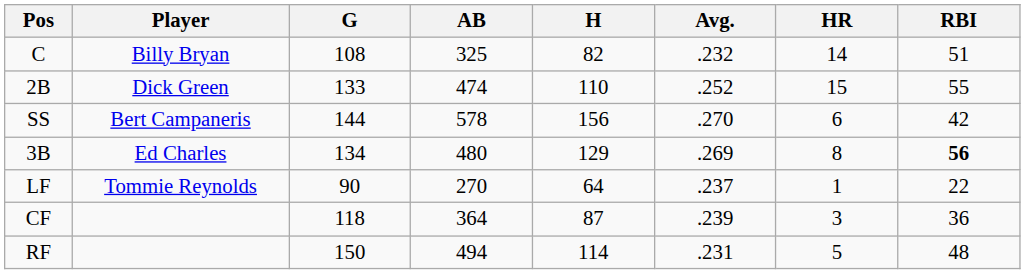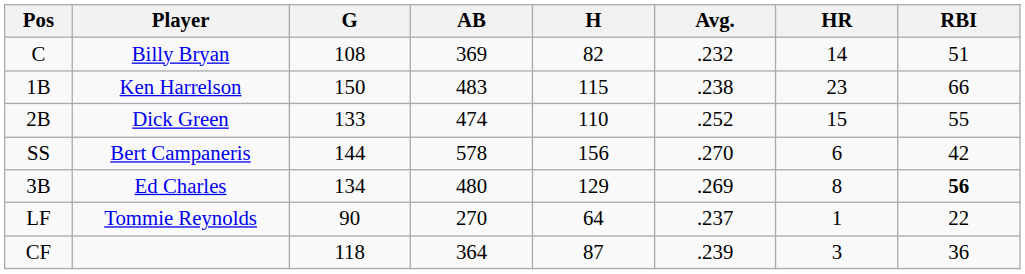 <table class="wikitable sortable">
 <tr>
 <th bgcolor="#DDDDFF" width="5%">Pos</th>
 <th bgcolor="#DDDDFF" width="16%">Player</th>
 <th bgcolor="#DDDDFF" width="9%">G</th>
 <th bgcolor="#DDDDFF" width="9%">AB</th>
 <th bgcolor="#DDDDFF" width="9%">H</th>
 <th bgcolor="#DDDDFF" width="9%">Avg.</th>
 <th bgcolor="#DDDDFF" width="9%">HR</th>
 <th bgcolor="#DDDDFF" width="9%">RBI</th>
 </tr>
 <tr align="center">
 <td>C</td>
 <td><a href='#'>Billy Bryan</a></td>
 <td>108</td>
-<td>325</td>
+<td>369</td>
 <td>82</td>
 <td>.232</td>
 <td>14</td>
 <td>51</td>
+</tr>
+<tr align=center>
+<td>1B</td>
+<td><a href='#'>Ken Harrelson</a></td>
+<td>150</td>
+<td>483</td>
+<td>115</td>
+<td>.238</td>
+<td>23</td>
+<td>66</td>
 </tr>
 <tr align=center>
 <td>2B</td>
 <td><a href='#'>Dick Green</a></td>
 <td>133</td>
 <td>474</td>
 <td>110</td>
 <td>.252</td>
 <td>15</td>
 <td>55</td>
 </tr>
 <tr align=center>
 <td>SS</td>
 <td><a href='#'>Bert Campaneris</a></td>
 <td>144</td>
 <td>578</td>
 <td>156</td>
 <td>.270</td>
 <td>6</td>
 <td>42</td>
 </tr>
 <tr align=center>
 <td>3B</td>
 <td><a href='#'>Ed Charles</a></td>
 <td>134</td>
 <td>480</td>
 <td>129</td>
 <td>.269</td>
 <td>8</td>
 <td><strong>56</strong></td>
 </tr>
 <tr align=center>
 <td>LF</td>
 <td><a href='#'>Tommie Reynolds</a></td>
 <td>90</td>
 <td>270</td>
 <td>64</td>
 <td>.237</td>
 <td>1</td>
 <td>22</td>
 </tr>
 <tr align=center>
 <td>CF</td>
 <td></td>
 <td>118</td>
 <td>364</td>
 <td>87</td>
 <td>.239</td>
 <td>3</td>
 <td>36</td>
 </tr>
-<tr align="center">
-<td>RF</td>
-<td></td>
-<td>150</td>
-<td>494</td>
-<td>114</td>
-<td>.231</td>
-<td>5</td>
-<td>48</td>
-</tr>
 </table>
